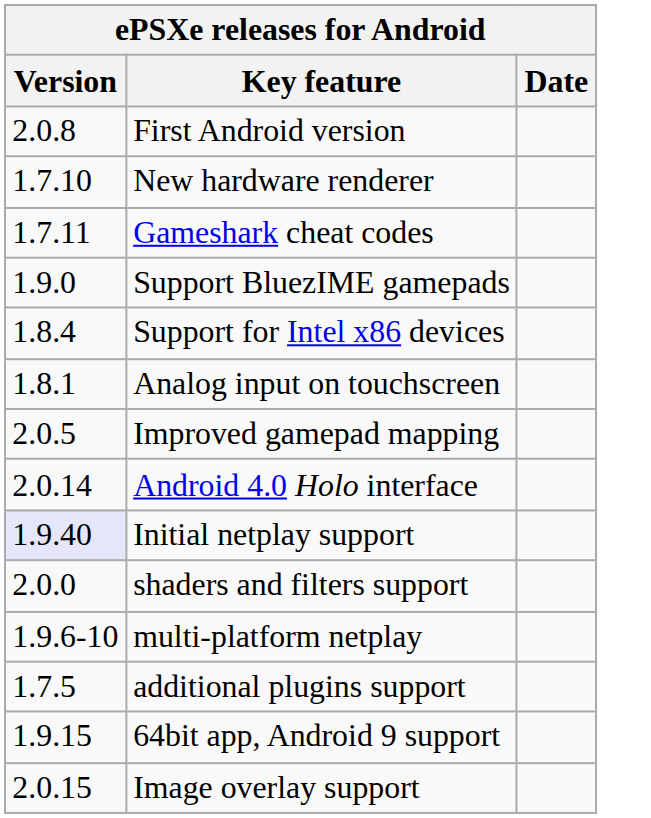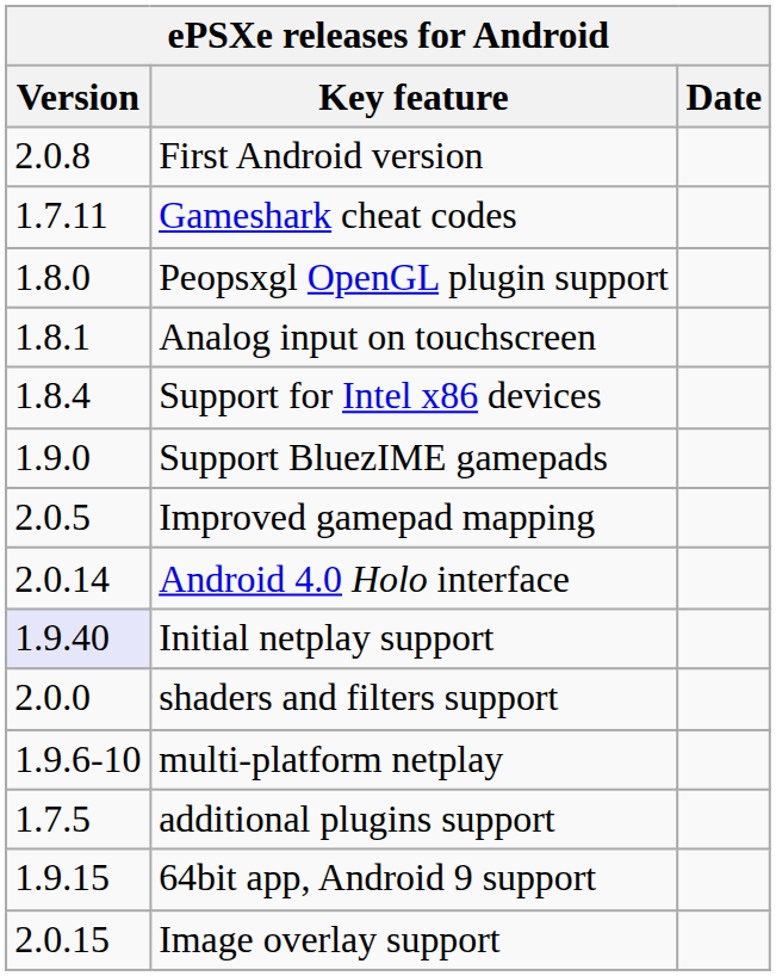 <table class="wikitable">
 <tr>
 <th colspan="3">ePSXe releases for Android</th>
 </tr>
 <tr>
 <th>Version</th>
 <th>Key feature</th>
 <th>Date</th>
 </tr>
 <tr>
 <td>2.0.8</td>
 <td>First Android version</td>
 <td></td>
 </tr>
 <tr>
-<td>1.7.10</td>
-<td>New hardware renderer</td>
-<td></td>
-</tr>
-<tr>
 <td>1.7.11</td>
 <td><a href='#'>Gameshark</a> cheat codes</td>
 <td></td>
 </tr>
 <tr>
-<td>1.9.0</td>
-<td>Support BluezIME gamepads</td>
+<td>1.8.0</td>
+<td>Peopsxgl <a href='#'>OpenGL</a> plugin support</td>
+<td></td>
+</tr>
+<tr>
+<td>1.8.1</td>
+<td>Analog input on touchscreen</td>
 <td></td>
 </tr>
 <tr>
 <td>1.8.4</td>
 <td>Support for <a href='#'>Intel x86</a> devices</td>
 <td></td>
 </tr>
 <tr>
-<td>1.8.1</td>
-<td>Analog input on touchscreen</td>
+<td>1.9.0</td>
+<td>Support BluezIME gamepads</td>
 <td></td>
 </tr>
 <tr>
 <td>2.0.5</td>
 <td>Improved gamepad mapping</td>
 <td></td>
 </tr>
 <tr>
 <td>2.0.14</td>
 <td><a href='#'>Android 4.0</a> <em>Holo</em> interface</td>
 <td></td>
 </tr>
 <tr>
 <td style="background: lavender;">1.9.40</td>
 <td>Initial netplay support</td>
 <td></td>
 </tr>
 <tr>
 <td>2.0.0</td>
 <td>shaders and filters support</td>
 <td></td>
 </tr>
 <tr>
 <td>1.9.6-10</td>
 <td>multi-platform netplay</td>
 <td></td>
 </tr>
 <tr>
 <td>1.7.5</td>
 <td>additional plugins support</td>
 <td></td>
 </tr>
 <tr>
 <td>1.9.15</td>
 <td>64bit app, Android 9 support</td>
 <td></td>
 </tr>
 <tr>
 <td>2.0.15</td>
 <td>Image overlay support</td>
 <td></td>
 </tr>
 </table>
